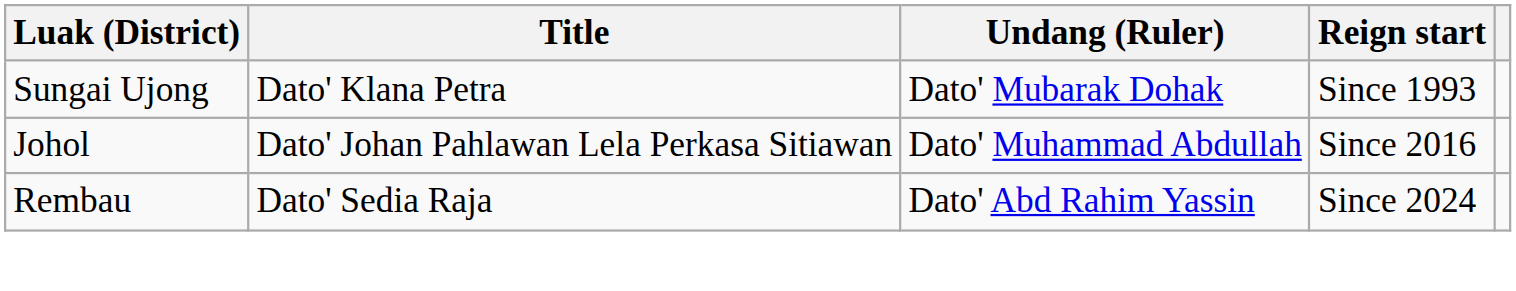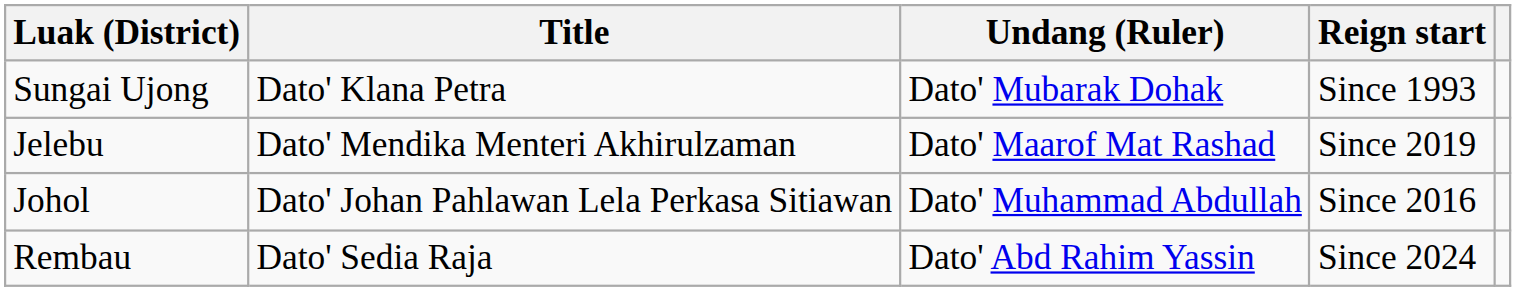 <table class="wikitable">
 <tr>
 <th>Luak (District)</th>
 <th>Title</th>
 <th>Undang (Ruler)</th>
 <th>Reign start</th>
 <th></th>
 </tr>
 <tr>
 <td>Sungai Ujong</td>
 <td>Dato' Klana Petra</td>
 <td>Dato' <a href='#'>Mubarak Dohak</a></td>
 <td>Since 1993</td>
+<td></td>
+</tr>
+<tr>
+<td>Jelebu</td>
+<td>Dato' Mendika Menteri Akhirulzaman</td>
+<td>Dato' <a href='#'>Maarof Mat Rashad</a></td>
+<td>Since 2019</td>
 <td></td>
 </tr>
 <tr>
 <td>Johol</td>
 <td>Dato' Johan Pahlawan Lela Perkasa Sitiawan</td>
 <td>Dato' <a href='#'>Muhammad Abdullah</a></td>
 <td>Since 2016</td>
 <td></td>
 </tr>
 <tr>
 <td rowspan="2">Rembau</td>
 <td>Dato' Sedia Raja</td>
 <td>Dato' <a href='#'>Abd Rahim Yassin</a></td>
 <td>Since 2024</td>
 <td></td>
 </tr>
 </table>
